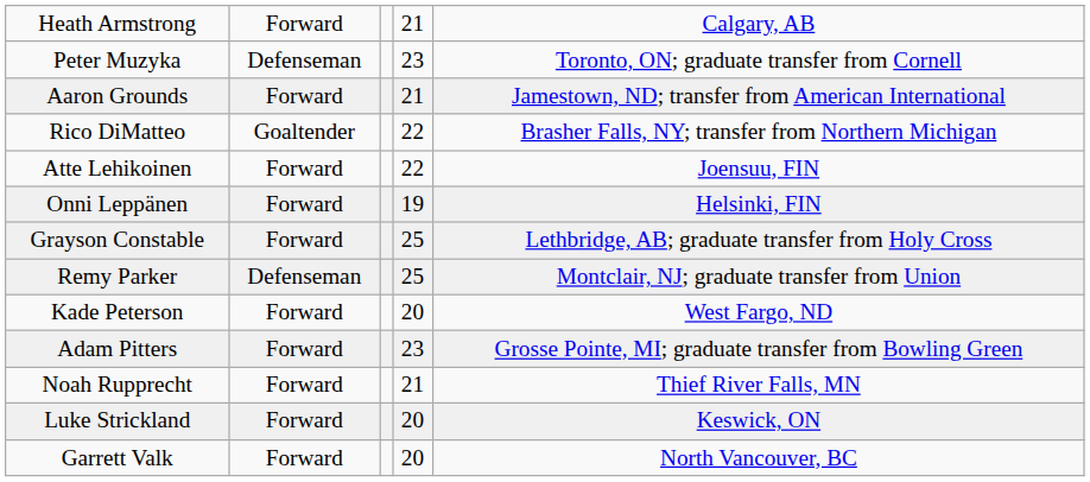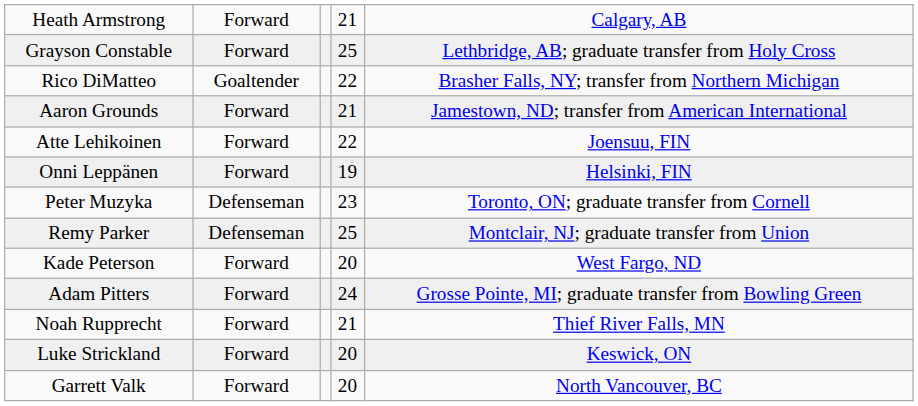 <table class="wikitable" width="60%">
 <tr align="center" bgcolor="">
 <td>Heath Armstrong</td>
 <td>Forward</td>
 <td></td>
 <td>21</td>
 <td><a href='#'>Calgary, AB</a></td>
 </tr>
+<tr align="center" bgcolor="f0f0f0">
+<td>Grayson Constable</td>
+<td>Forward</td>
+<td></td>
+<td>25</td>
+<td><a href='#'>Lethbridge, AB</a>; graduate transfer from <a href='#'>Holy Cross</a></td>
+</tr>
 <tr align="center" bgcolor="">
-<td>Peter Muzyka</td>
-<td>Defenseman</td>
+<td>Rico DiMatteo</td>
+<td>Goaltender</td>
 <td></td>
-<td>23</td>
-<td><a href='#'>Toronto, ON</a>; graduate transfer from <a href='#'>Cornell</a></td>
+<td>22</td>
+<td><a href='#'>Brasher Falls, NY</a>; transfer from <a href='#'>Northern Michigan</a></td>
 </tr>
 <tr align="center" bgcolor="f0f0f0">
 <td>Aaron Grounds</td>
 <td>Forward</td>
 <td></td>
 <td>21</td>
 <td><a href='#'>Jamestown, ND</a>; transfer from <a href='#'>American International</a></td>
-</tr>
-<tr align="center" bgcolor="">
-<td>Rico DiMatteo</td>
-<td>Goaltender</td>
-<td></td>
-<td>22</td>
-<td><a href='#'>Brasher Falls, NY</a>; transfer from <a href='#'>Northern Michigan</a></td>
 </tr>
 <tr align="center" bgcolor="">
 <td>Atte Lehikoinen</td>
 <td>Forward</td>
 <td></td>
 <td>22</td>
 <td><a href='#'>Joensuu, FIN</a></td>
 </tr>
 <tr align="center" bgcolor="f0f0f0">
 <td>Onni Leppänen</td>
 <td>Forward</td>
 <td></td>
 <td>19</td>
 <td><a href='#'>Helsinki, FIN</a></td>
 </tr>
-<tr align="center" bgcolor="f0f0f0">
-<td>Grayson Constable</td>
-<td>Forward</td>
+<tr align="center" bgcolor="">
+<td>Peter Muzyka</td>
+<td>Defenseman</td>
 <td></td>
-<td>25</td>
-<td><a href='#'>Lethbridge, AB</a>; graduate transfer from <a href='#'>Holy Cross</a></td>
+<td>23</td>
+<td><a href='#'>Toronto, ON</a>; graduate transfer from <a href='#'>Cornell</a></td>
 </tr>
 <tr align="center" bgcolor="f0f0f0">
 <td>Remy Parker</td>
 <td>Defenseman</td>
 <td></td>
 <td>25</td>
 <td><a href='#'>Montclair, NJ</a>; graduate transfer from <a href='#'>Union</a></td>
 </tr>
 <tr align="center" bgcolor="">
 <td>Kade Peterson</td>
 <td>Forward</td>
 <td></td>
 <td>20</td>
 <td><a href='#'>West Fargo, ND</a></td>
 </tr>
 <tr align="center" bgcolor="f0f0f0">
 <td>Adam Pitters</td>
 <td>Forward</td>
 <td></td>
-<td>23</td>
+<td>24</td>
 <td><a href='#'>Grosse Pointe, MI</a>; graduate transfer from <a href='#'>Bowling Green</a></td>
 </tr>
 <tr align="center" bgcolor="">
 <td>Noah Rupprecht</td>
 <td>Forward</td>
 <td></td>
 <td>21</td>
 <td><a href='#'>Thief River Falls, MN</a></td>
 </tr>
 <tr align="center" bgcolor="f0f0f0">
 <td>Luke Strickland</td>
 <td>Forward</td>
 <td></td>
 <td>20</td>
 <td><a href='#'>Keswick, ON</a></td>
 </tr>
 <tr align="center" bgcolor="">
 <td>Garrett Valk</td>
 <td>Forward</td>
 <td></td>
 <td>20</td>
 <td><a href='#'>North Vancouver, BC</a></td>
 </tr>
 </table>
